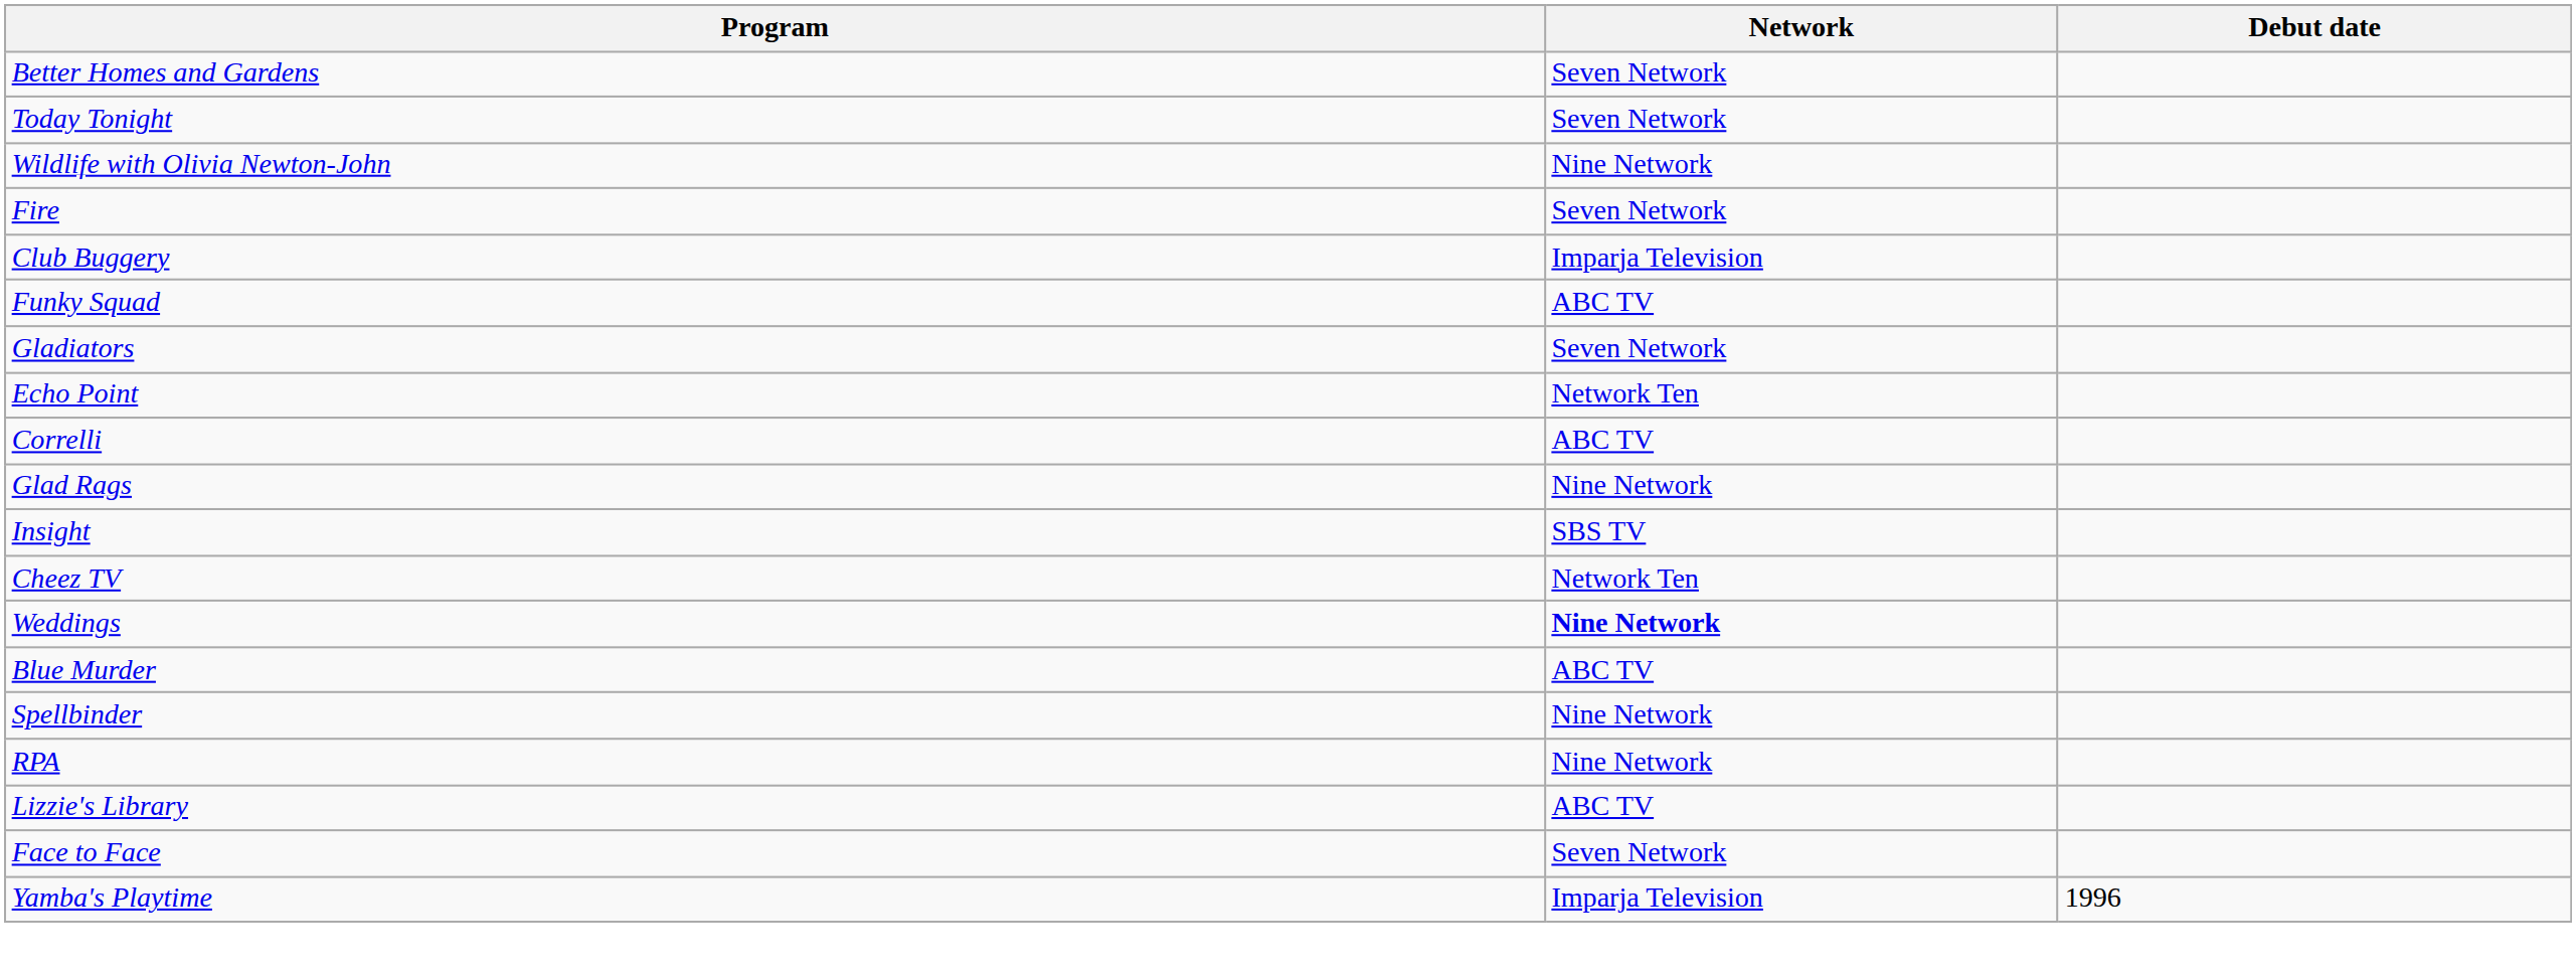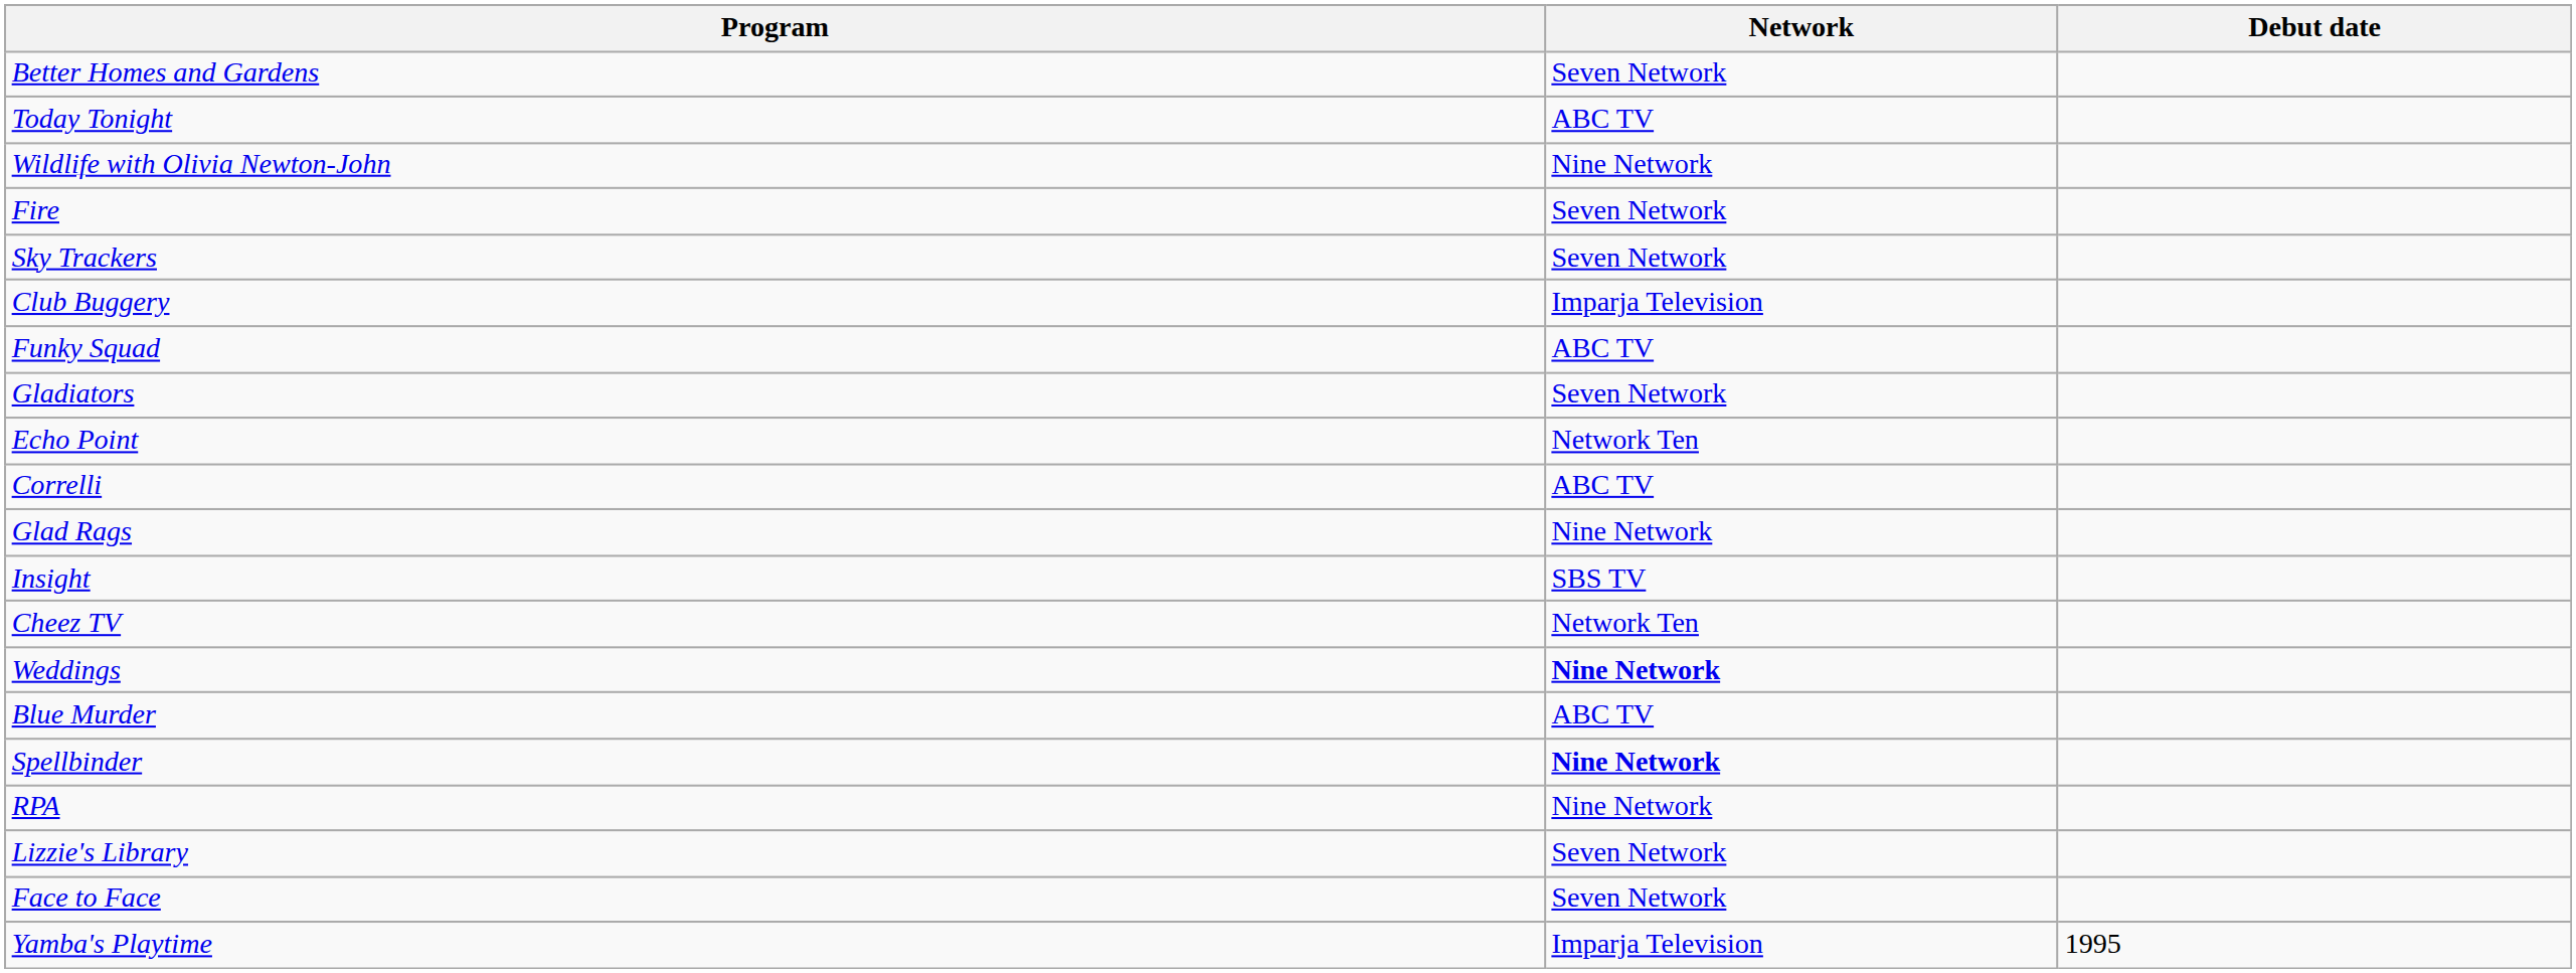 <table class="wikitable sortable" width="100%" style="font-size:87%;">
 <tr bgcolor="#efefef">
 <th width=60%>Program</th>
 <th width=20%>Network</th>
 <th width=20%>Debut date</th>
 </tr>
 <tr>
 <td><em><a href='#'>Better Homes and Gardens</a></em></td>
 <td><a href='#'>Seven Network</a></td>
 <td></td>
 </tr>
 <tr>
 <td><em><a href='#'>Today Tonight</a></em></td>
-<td><a href='#'>Seven Network</a></td>
+<td><a href='#'>ABC TV</a></td>
 <td></td>
 </tr>
 <tr>
 <td><em><a href='#'>Wildlife with Olivia Newton-John</a></em></td>
 <td><a href='#'>Nine Network</a></td>
 <td></td>
 </tr>
 <tr>
 <td><em><a href='#'>Fire</a></em></td>
+<td><a href='#'>Seven Network</a></td>
+<td></td>
+</tr>
+<tr>
+<td><em><a href='#'>Sky Trackers</a></em></td>
 <td><a href='#'>Seven Network</a></td>
 <td></td>
 </tr>
 <tr>
 <td><em><a href='#'>Club Buggery</a></em></td>
 <td><a href='#'>Imparja Television</a></td>
 <td></td>
 </tr>
 <tr>
 <td><em><a href='#'>Funky Squad</a></em></td>
 <td><a href='#'>ABC TV</a></td>
 <td></td>
 </tr>
 <tr>
 <td><em><a href='#'>Gladiators</a></em></td>
 <td><a href='#'>Seven Network</a></td>
 <td></td>
 </tr>
 <tr>
 <td><em><a href='#'>Echo Point</a></em></td>
 <td><a href='#'>Network Ten</a></td>
 <td></td>
 </tr>
 <tr>
 <td><em><a href='#'>Correlli</a></em></td>
 <td><a href='#'>ABC TV</a></td>
 <td></td>
 </tr>
 <tr>
 <td><em><a href='#'>Glad Rags</a></em></td>
 <td><a href='#'>Nine Network</a></td>
 <td></td>
 </tr>
 <tr>
 <td><em><a href='#'>Insight</a></em></td>
 <td><a href='#'>SBS TV</a></td>
 <td></td>
 </tr>
 <tr>
 <td><em><a href='#'>Cheez TV</a></em></td>
 <td><a href='#'>Network Ten</a></td>
 <td></td>
 </tr>
 <tr>
 <td><em><a href='#'>Weddings</a></em></td>
 <td><strong><a href='#'>Nine Network</a></strong></td>
 <td></td>
 </tr>
 <tr>
 <td><em><a href='#'>Blue Murder</a></em></td>
 <td><a href='#'>ABC TV</a></td>
 <td></td>
 </tr>
 <tr>
 <td><em><a href='#'>Spellbinder</a></em></td>
-<td><a href='#'>Nine Network</a></td>
+<td><strong><a href='#'>Nine Network</a></strong></td>
 <td></td>
 </tr>
 <tr>
 <td><em><a href='#'>RPA</a></em></td>
 <td><a href='#'>Nine Network</a></td>
 <td></td>
 </tr>
 <tr>
 <td><em><a href='#'>Lizzie's Library</a></em></td>
-<td><a href='#'>ABC TV</a></td>
+<td><a href='#'>Seven Network</a></td>
 <td></td>
 </tr>
 <tr>
 <td><em><a href='#'>Face to Face</a></em></td>
 <td><a href='#'>Seven Network</a></td>
 <td></td>
 </tr>
 <tr>
 <td><em><a href='#'>Yamba's Playtime</a></em></td>
 <td><a href='#'>Imparja Television</a></td>
-<td>1996</td>
+<td>1995</td>
 </tr>
 </table>
